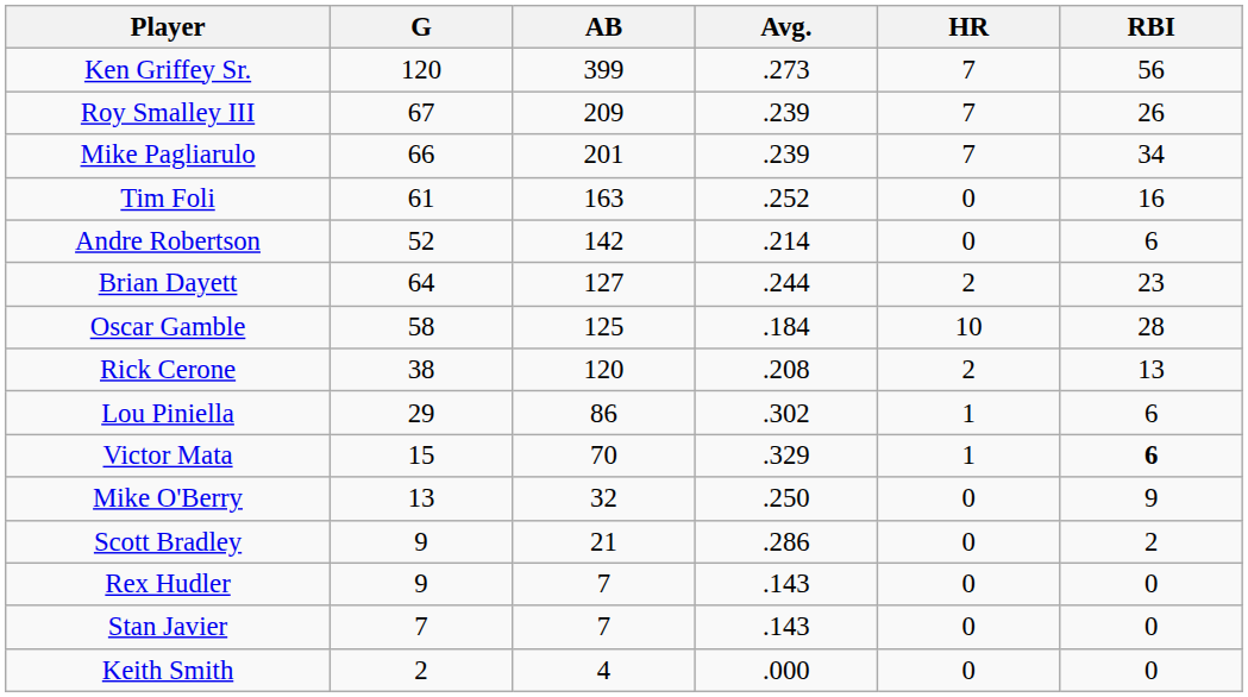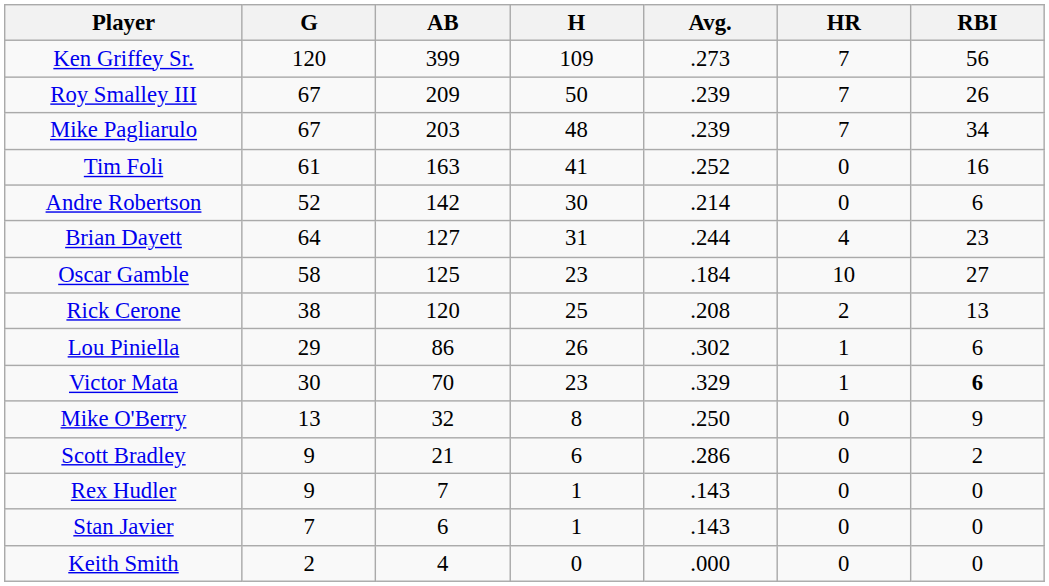 <table class="wikitable sortable">
 <tr>
 <th bgcolor="#DDDDFF" width="16%">Player</th>
 <th bgcolor="#DDDDFF" width="9%">G</th>
 <th bgcolor="#DDDDFF" width="9%">AB</th>
+<th bgcolor="#DDDDFF" width="9%">H</th>
 <th bgcolor="#DDDDFF" width="9%">Avg.</th>
 <th bgcolor="#DDDDFF" width="9%">HR</th>
 <th bgcolor="#DDDDFF" width="9%">RBI</th>
 </tr>
 <tr align="center">
 <td><a href='#'>Ken Griffey Sr.</a></td>
 <td>120</td>
 <td>399</td>
+<td>109</td>
 <td>.273</td>
 <td>7</td>
 <td>56</td>
 </tr>
 <tr align="center">
 <td><a href='#'>Roy Smalley III</a></td>
 <td>67</td>
 <td>209</td>
+<td>50</td>
 <td>.239</td>
 <td>7</td>
 <td>26</td>
 </tr>
 <tr align="center">
 <td><a href='#'>Mike Pagliarulo</a></td>
-<td>66</td>
-<td>201</td>
+<td>67</td>
+<td>203</td>
+<td>48</td>
 <td>.239</td>
 <td>7</td>
 <td>34</td>
 </tr>
 <tr align="center">
 <td><a href='#'>Tim Foli</a></td>
 <td>61</td>
 <td>163</td>
+<td>41</td>
 <td>.252</td>
 <td>0</td>
 <td>16</td>
 </tr>
 <tr align="center">
 <td><a href='#'>Andre Robertson</a></td>
 <td>52</td>
 <td>142</td>
+<td>30</td>
 <td>.214</td>
 <td>0</td>
 <td>6</td>
 </tr>
 <tr align="center">
 <td><a href='#'>Brian Dayett</a></td>
 <td>64</td>
 <td>127</td>
+<td>31</td>
 <td>.244</td>
-<td>2</td>
+<td>4</td>
 <td>23</td>
 </tr>
 <tr align="center">
 <td><a href='#'>Oscar Gamble</a></td>
 <td>58</td>
 <td>125</td>
+<td>23</td>
 <td>.184</td>
 <td>10</td>
-<td>28</td>
+<td>27</td>
 </tr>
 <tr align="center">
 <td><a href='#'>Rick Cerone</a></td>
 <td>38</td>
 <td>120</td>
+<td>25</td>
 <td>.208</td>
 <td>2</td>
 <td>13</td>
 </tr>
 <tr align="center">
 <td><a href='#'>Lou Piniella</a></td>
 <td>29</td>
 <td>86</td>
+<td>26</td>
 <td>.302</td>
 <td>1</td>
 <td>6</td>
 </tr>
 <tr align="center">
 <td><a href='#'>Victor Mata</a></td>
-<td>15</td>
+<td>30</td>
 <td>70</td>
+<td>23</td>
 <td>.329</td>
 <td>1</td>
 <td><strong>6</strong></td>
 </tr>
 <tr align="center">
 <td><a href='#'>Mike O'Berry</a></td>
 <td>13</td>
 <td>32</td>
+<td>8</td>
 <td>.250</td>
 <td>0</td>
 <td>9</td>
 </tr>
 <tr align="center">
 <td><a href='#'>Scott Bradley</a></td>
 <td>9</td>
 <td>21</td>
+<td>6</td>
 <td>.286</td>
 <td>0</td>
 <td>2</td>
 </tr>
 <tr align="center">
 <td><a href='#'>Rex Hudler</a></td>
 <td>9</td>
 <td>7</td>
+<td>1</td>
 <td>.143</td>
 <td>0</td>
 <td>0</td>
 </tr>
 <tr align="center">
 <td><a href='#'>Stan Javier</a></td>
 <td>7</td>
-<td>7</td>
+<td>6</td>
+<td>1</td>
 <td>.143</td>
 <td>0</td>
 <td>0</td>
 </tr>
 <tr align="center">
 <td><a href='#'>Keith Smith</a></td>
 <td>2</td>
 <td>4</td>
+<td>0</td>
 <td>.000</td>
 <td>0</td>
 <td>0</td>
 </tr>
 </table>
